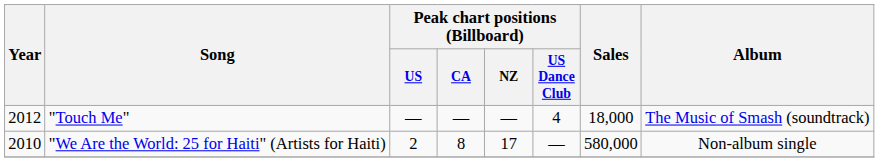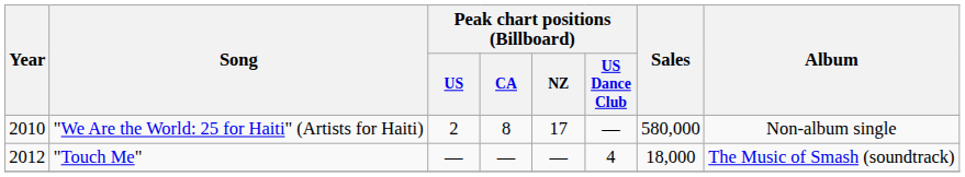 <table class="wikitable" style="text-align:center;">
 <tr>
 <th rowspan="2">Year</th>
 <th rowspan="2">Song</th>
 <th colspan="4">Peak chart positions (Billboard)</th>
 <th rowspan="2">Sales</th>
 <th rowspan="2">Album</th>
 </tr>
 <tr style=font-size:smaller;>
 <th width="40"><a href='#'>US</a><br></th>
 <th width="40"><a href='#'>CA</a><br></th>
 <th width="40">NZ<br></th>
 <th width="40"><a href='#'>US Dance Club</a><br></th>
 </tr>
 <tr>
+<td rowspan="1">2010</td>
+<td align=left>"<a href='#'>We Are the World: 25 for Haiti</a>" (Artists for Haiti)</td>
+<td>2</td>
+<td>8</td>
+<td>17</td>
+<td>—</td>
+<td align=center rowspan="1">580,000</td>
+<td>Non-album single</td>
+</tr>
+<tr>
 <td rowspan="1">2012</td>
 <td align=left>"<a href='#'>Touch Me</a>"</td>
 <td>—</td>
 <td>—</td>
 <td>—</td>
 <td>4</td>
 <td align=center>18,000</td>
 <td><a href='#'>The Music of Smash</a> (soundtrack)</td>
 </tr>
 <tr>
-<td rowspan="1">2010</td>
-<td align=left>"<a href='#'>We Are the World: 25 for Haiti</a>" (Artists for Haiti)</td>
-<td>2</td>
-<td>8</td>
-<td>17</td>
-<td>—</td>
-<td align=center rowspan="1">580,000</td>
-<td>Non-album single</td>
-</tr>
-<tr>
 </tr>
 </table>
